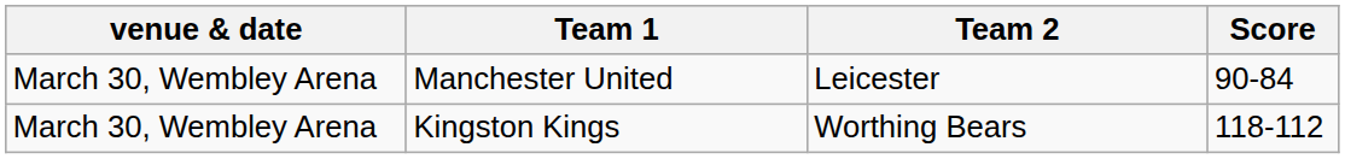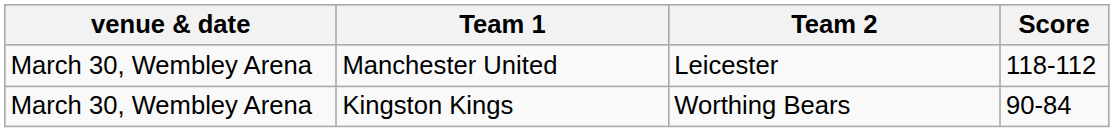 <table class="wikitable" style="font-size: 100%">
 <tr>
 <th width=200>venue & date</th>
 <th width=200>Team 1</th>
 <th width=200>Team 2</th>
 <th width=60>Score</th>
 </tr>
 <tr>
 <td>March 30, Wembley Arena</td>
 <td>Manchester United</td>
 <td>Leicester</td>
-<td>90-84</td>
+<td>118-112</td>
 </tr>
 <tr>
 <td>March 30, Wembley Arena</td>
 <td>Kingston Kings</td>
 <td>Worthing Bears</td>
-<td>118-112</td>
+<td>90-84</td>
 </tr>
 </table>
